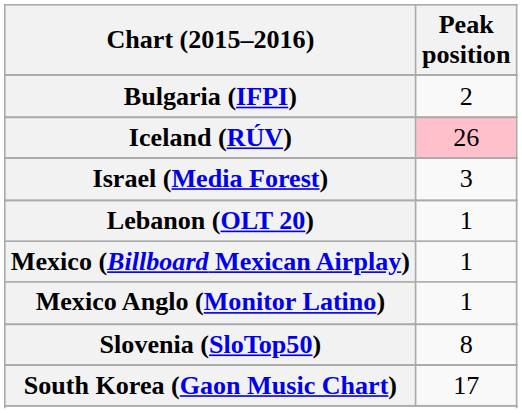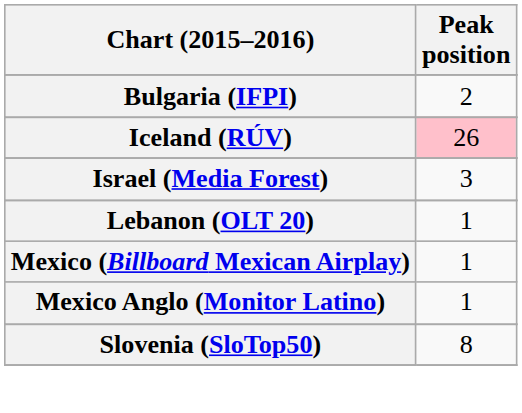 <table class="wikitable sortable plainrowheaders" style="text-align:center">
 <tr>
 <th>Chart (2015–2016)</th>
 <th>Peak<br>position</th>
 </tr>
 <tr>
 </tr>
 <tr>
 </tr>
 <tr>
 </tr>
 <tr>
 </tr>
 <tr>
 <th scope="row">Bulgaria (<a href='#'>IFPI</a>)</th>
 <td style="text-align:center;">2</td>
 </tr>
 <tr>
 </tr>
 <tr>
 </tr>
 <tr>
 </tr>
 <tr>
 </tr>
 <tr>
 </tr>
 <tr>
 </tr>
 <tr>
 </tr>
 <tr>
 </tr>
 <tr>
 </tr>
 <tr>
 </tr>
 <tr>
 </tr>
 <tr>
 </tr>
 <tr>
 </tr>
 <tr>
 </tr>
 <tr>
 </tr>
 <tr>
 <th scope="row">Iceland (<a href='#'>RÚV</a>)</th>
 <td style="background: pink;">26</td>
 </tr>
 <tr>
 </tr>
 <tr>
 <th scope="row">Israel (<a href='#'>Media Forest</a>)</th>
 <td>3</td>
 </tr>
 <tr>
 </tr>
 <tr>
 </tr>
 <tr>
 <th scope="row">Lebanon (<a href='#'>OLT 20</a>)</th>
 <td style="text-align:center;">1</td>
 </tr>
 <tr>
 <th scope="row">Mexico (<a href='#'><em>Billboard</em> Mexican Airplay</a>)</th>
 <td style="text-align:center;">1</td>
 </tr>
 <tr>
 <th scope="row">Mexico Anglo (<a href='#'>Monitor Latino</a>)</th>
 <td style="text-align:center;">1</td>
 </tr>
 <tr>
 </tr>
 <tr>
 </tr>
 <tr>
 </tr>
 <tr>
 </tr>
 <tr>
 </tr>
 <tr>
 </tr>
 <tr>
 </tr>
 <tr>
 </tr>
 <tr>
 </tr>
 <tr>
 </tr>
 <tr>
 <th scope="row">Slovenia (<a href='#'>SloTop50</a>)</th>
 <td align=center>8</td>
 </tr>
 <tr>
 </tr>
 <tr>
-<th scope="row">South Korea (<a href='#'>Gaon Music Chart</a>)</th>
-<td style="text-align:center;">17</td>
-</tr>
-<tr>
 </tr>
 <tr>
 </tr>
 <tr>
 </tr>
 <tr>
 </tr>
 <tr>
 </tr>
 <tr>
 </tr>
 <tr>
 </tr>
 <tr>
 </tr>
 <tr>
 </tr>
 <tr>
 </tr>
 <tr>
 </tr>
 <tr>
 </tr>
 <tr>
 </tr>
 </table>
